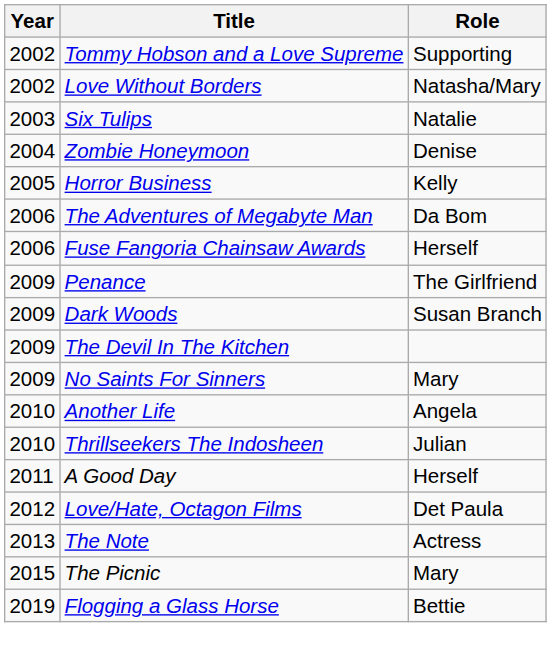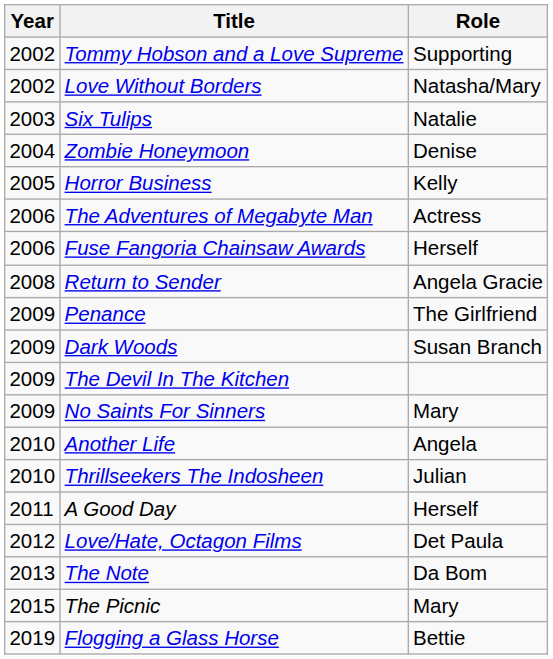 <table class="wikitable" style="font-size: 95%;">
 <tr>
 <th>Year</th>
 <th>Title</th>
 <th>Role</th>
 </tr>
 <tr>
 <td>2002</td>
 <td><em><a href='#'>Tommy Hobson and a Love Supreme</a></em></td>
 <td>Supporting</td>
 </tr>
 <tr>
 <td>2002</td>
 <td><em><a href='#'>Love Without Borders</a></em></td>
 <td>Natasha/Mary</td>
 </tr>
 <tr>
 <td>2003</td>
 <td><em><a href='#'>Six Tulips</a></em></td>
 <td>Natalie</td>
 </tr>
 <tr>
 <td>2004</td>
 <td><em><a href='#'>Zombie Honeymoon</a></em></td>
 <td>Denise</td>
 </tr>
 <tr>
 <td>2005</td>
 <td><em><a href='#'>Horror Business</a></em></td>
 <td>Kelly</td>
 </tr>
 <tr>
 <td>2006</td>
 <td><em><a href='#'>The Adventures of Megabyte Man</a></em></td>
-<td>Da Bom</td>
+<td>Actress</td>
 </tr>
 <tr>
 <td>2006</td>
 <td><em><a href='#'>Fuse Fangoria Chainsaw Awards</a></em></td>
 <td>Herself</td>
+</tr>
+<tr>
+<td>2008</td>
+<td><em><a href='#'>Return to Sender</a></em></td>
+<td>Angela Gracie</td>
 </tr>
 <tr>
 <td>2009</td>
 <td><em><a href='#'>Penance</a></em></td>
 <td>The Girlfriend</td>
 </tr>
 <tr>
 <td>2009</td>
 <td><em><a href='#'>Dark Woods</a></em></td>
 <td>Susan Branch</td>
 </tr>
 <tr>
 <td>2009</td>
 <td><em><a href='#'>The Devil In The Kitchen</a></em></td>
 <td></td>
 </tr>
 <tr>
 <td>2009</td>
 <td><em><a href='#'>No Saints For Sinners</a></em></td>
 <td>Mary</td>
 </tr>
 <tr>
 <td>2010</td>
 <td><em><a href='#'>Another Life</a></em></td>
 <td>Angela</td>
 </tr>
 <tr>
 <td>2010</td>
 <td><em><a href='#'>Thrillseekers The Indosheen</a></em></td>
 <td>Julian</td>
 </tr>
 <tr>
 <td>2011</td>
 <td><em>A Good Day</em></td>
 <td>Herself</td>
 </tr>
 <tr>
 <td>2012</td>
 <td><em><a href='#'>Love/Hate, Octagon Films</a></em></td>
 <td>Det Paula</td>
 </tr>
 <tr>
 <td>2013</td>
 <td><em><a href='#'>The Note</a></em></td>
-<td>Actress</td>
+<td>Da Bom</td>
 </tr>
 <tr>
 <td>2015</td>
 <td><em>The Picnic</em></td>
 <td>Mary</td>
 </tr>
 <tr>
 <td>2019</td>
 <td><em><a href='#'>Flogging a Glass Horse</a></em></td>
 <td>Bettie</td>
 </tr>
 </table>
